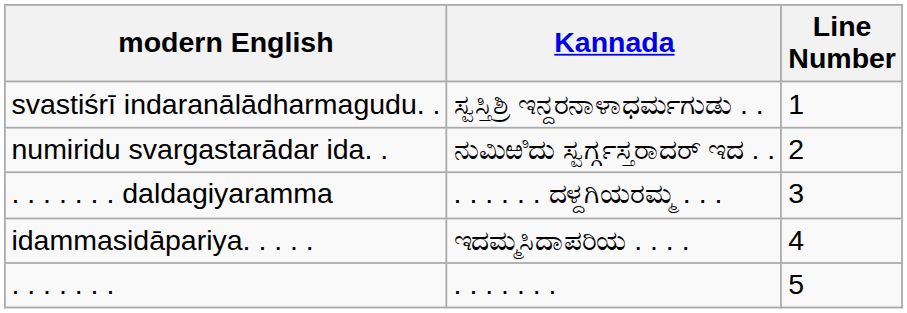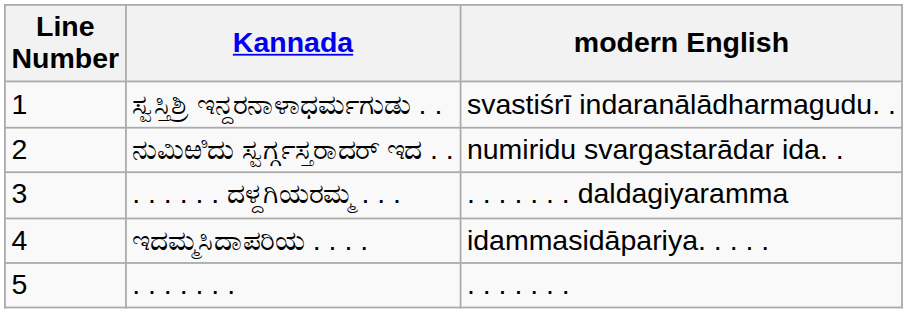 <table class="wikitable">
 <tr>
+<th>Line<br>Number</th>
+<th><a href='#'>Kannada</a></th>
 <th>modern English</th>
-<th><a href='#'>Kannada</a></th>
-<th>Line<br>Number</th>
 </tr>
 <tr>
+<td>1</td>
+<td>ಸ್ವಸ್ತಿಶ್ರಿ ಇನ್ದರನಾಳಾಧರ್ಮಗುಡು . .</td>
 <td>svastiśrī indaranālādharmagudu. .</td>
-<td>ಸ್ವಸ್ತಿಶ್ರಿ ಇನ್ದರನಾಳಾಧರ್ಮಗುಡು . .</td>
-<td>1</td>
 </tr>
 <tr>
+<td>2</td>
+<td>ನುಮಿಱಿದು ಸ್ವರ್ಗ್ಗಸ್ತರಾದರ್ ಇದ . .</td>
 <td>numiridu svargastarādar ida. .</td>
-<td>ನುಮಿಱಿದು ಸ್ವರ್ಗ್ಗಸ್ತರಾದರ್ ಇದ . .</td>
-<td>2</td>
 </tr>
 <tr>
+<td>3</td>
+<td>. . . . . . ದಳ್ದಗಿಯರಮ್ಮ . . .</td>
 <td>. . . . . . . daldagiyaramma</td>
-<td>. . . . . . ದಳ್ದಗಿಯರಮ್ಮ . . .</td>
-<td>3</td>
 </tr>
 <tr>
+<td>4</td>
+<td>ಇದಮ್ಮಸಿದಾಪರಿಯ . . . .</td>
 <td>idammasidāpariya. . . . .</td>
-<td>ಇದಮ್ಮಸಿದಾಪರಿಯ . . . .</td>
-<td>4</td>
 </tr>
 <tr>
+<td>5</td>
 <td>. . . . . . .</td>
 <td>. . . . . . .</td>
-<td>5</td>
 </tr>
 </table>
